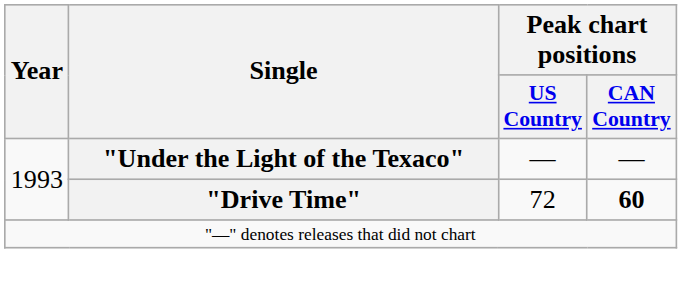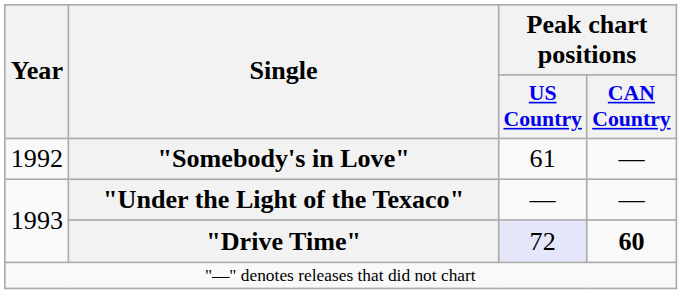 <table class="wikitable plainrowheaders" style="text-align:center;">
 <tr>
 <th rowspan="2">Year</th>
 <th rowspan="2" style="width:16em;">Single</th>
 <th colspan="2">Peak chart<br>positions</th>
 </tr>
 <tr style="font-size:smaller;">
 <th style="width:45px;"><a href='#'>US Country</a></th>
 <th style="width:45px;"><a href='#'>CAN Country</a></th>
 </tr>
 <tr>
+<td>1992</td>
+<th scope="row">"Somebody's in Love"</th>
+<td>61</td>
+<td>—</td>
+</tr>
+<tr>
 <td rowspan="2">1993</td>
 <th scope="row">"Under the Light of the Texaco"</th>
 <td>—</td>
 <td>—</td>
 </tr>
 <tr>
 <th scope="row">"Drive Time"</th>
-<td>72</td>
+<td style="background: lavender;">72</td>
 <td><strong>60</strong></td>
 </tr>
 <tr>
 <td colspan="4" style="font-size:8pt">"—" denotes releases that did not chart</td>
 </tr>
 </table>
